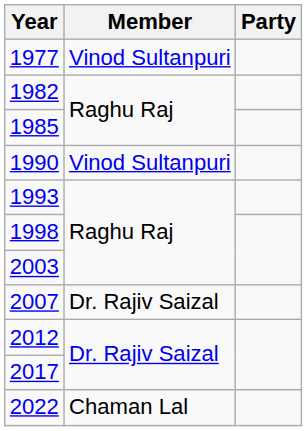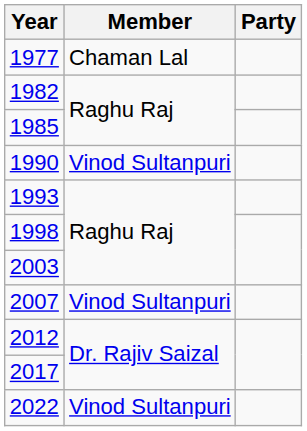 <table class="wikitable sortable">
 <tr>
 <th>Year</th>
 <th>Member</th>
 <th colspan="2">Party</th>
 </tr>
 <tr>
 <td><a href='#'>1977</a></td>
-<td><a href='#'>Vinod Sultanpuri</a></td>
+<td>Chaman Lal</td>
 <td></td>
 </tr>
 <tr>
 <td><a href='#'>1982</a></td>
 <td rowspan=2>Raghu Raj</td>
 <td></td>
 </tr>
 <tr>
 <td><a href='#'>1985</a></td>
 </tr>
 <tr>
 <td><a href='#'>1990</a></td>
 <td><a href='#'>Vinod Sultanpuri</a></td>
 <td></td>
 </tr>
 <tr>
 <td><a href='#'>1993</a></td>
 <td rowspan=3>Raghu Raj</td>
 <td></td>
 </tr>
 <tr>
 <td><a href='#'>1998</a></td>
 </tr>
 <tr>
 <td><a href='#'>2003</a></td>
 </tr>
 <tr>
 <td><a href='#'>2007</a></td>
-<td>Dr. Rajiv Saizal</td>
+<td><a href='#'>Vinod Sultanpuri</a></td>
 <td></td>
 </tr>
 <tr>
 <td><a href='#'>2012</a></td>
 <td rowspan=2><a href='#'>Dr. Rajiv Saizal</a></td>
 </tr>
 <tr>
 <td><a href='#'>2017</a></td>
 </tr>
 <tr>
 <td><a href='#'>2022</a></td>
-<td>Chaman Lal</td>
+<td><a href='#'>Vinod Sultanpuri</a></td>
 <td></td>
 </tr>
 </table>
